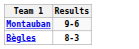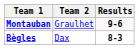 <table class="wikitable">
 <tr>
 <th>Team 1</th>
+<th>Team 2</th>
 <th>Results</th>
 </tr>
 <tr>
 <td><strong><a href='#'>Montauban</a></strong></td>
+<td><a href='#'>Graulhet</a></td>
 <td align="center"><strong>9-6</strong></td>
 </tr>
 <tr bgcolor="white">
 <td><strong><a href='#'>Bègles</a> </strong></td>
+<td><a href='#'>Dax</a></td>
 <td align="center"><strong>8-3</strong></td>
 </tr>
 </table>
